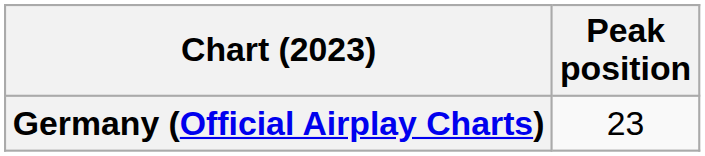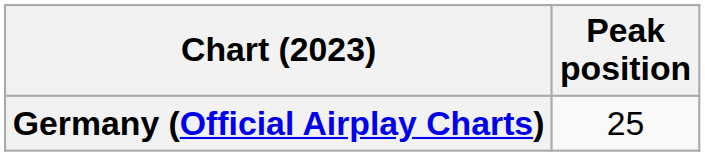 <table class="wikitable plainrowheaders" style="text-align:center">
 <tr>
 <th scope="col">Chart (2023)</th>
 <th scope="col">Peak<br>position</th>
 </tr>
 <tr>
 <th scope="row">Germany (<a href='#'>Official Airplay Charts</a>)</th>
-<td>23</td>
+<td>25</td>
 </tr>
 </table>
